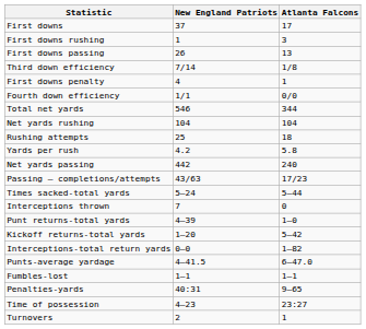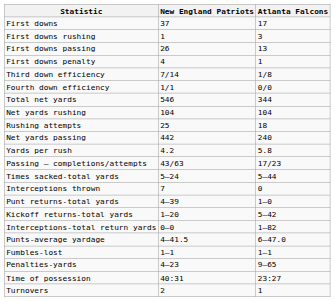 <table class="wikitable">
 <tr>
 <th>Statistic</th>
 <th>New England Patriots</th>
 <th>Atlanta Falcons</th>
 </tr>
 <tr>
 <td>First downs</td>
 <td>37</td>
 <td>17</td>
 </tr>
 <tr>
 <td>First downs rushing</td>
 <td>1</td>
 <td>3</td>
 </tr>
 <tr>
 <td>First downs passing</td>
 <td>26</td>
 <td>13</td>
 </tr>
 <tr>
+<td>First downs penalty</td>
+<td>4</td>
+<td>1</td>
+</tr>
+<tr>
 <td>Third down efficiency</td>
 <td>7/14</td>
 <td>1/8</td>
-</tr>
-<tr>
-<td>First downs penalty</td>
-<td>4</td>
-<td>1</td>
 </tr>
 <tr>
 <td>Fourth down efficiency</td>
 <td>1/1</td>
 <td>0/0</td>
 </tr>
 <tr>
 <td>Total net yards</td>
 <td>546</td>
 <td>344</td>
 </tr>
 <tr>
 <td>Net yards rushing</td>
 <td>104</td>
 <td>104</td>
 </tr>
 <tr>
 <td>Rushing attempts</td>
 <td>25</td>
 <td>18</td>
 </tr>
 <tr>
+<td>Net yards passing</td>
+<td>442</td>
+<td>240</td>
+</tr>
+<tr>
 <td>Yards per rush</td>
 <td>4.2</td>
 <td>5.8</td>
-</tr>
-<tr>
-<td>Net yards passing</td>
-<td>442</td>
-<td>240</td>
 </tr>
 <tr>
 <td>Passing – completions/attempts</td>
 <td>43/63</td>
 <td>17/23</td>
 </tr>
 <tr>
 <td>Times sacked-total yards</td>
 <td>5–24</td>
 <td>5–44</td>
 </tr>
 <tr>
 <td>Interceptions thrown</td>
 <td>7</td>
 <td>0</td>
 </tr>
 <tr>
 <td>Punt returns-total yards</td>
 <td>4–39</td>
 <td>1–0</td>
 </tr>
 <tr>
 <td>Kickoff returns-total yards</td>
 <td>1–20</td>
 <td>5–42</td>
 </tr>
 <tr>
 <td>Interceptions-total return yards</td>
 <td>0–0</td>
 <td>1–82</td>
 </tr>
 <tr>
 <td>Punts-average yardage</td>
 <td>4–41.5</td>
 <td>6–47.0</td>
 </tr>
 <tr>
 <td>Fumbles-lost</td>
 <td>1–1</td>
 <td>1–1</td>
 </tr>
 <tr>
 <td>Penalties-yards</td>
-<td>40:31</td>
+<td>4–23</td>
 <td>9–65</td>
 </tr>
 <tr>
 <td>Time of possession</td>
-<td>4–23</td>
+<td>40:31</td>
 <td>23:27</td>
 </tr>
 <tr>
 <td>Turnovers</td>
 <td>2</td>
 <td>1</td>
 </tr>
 </table>
